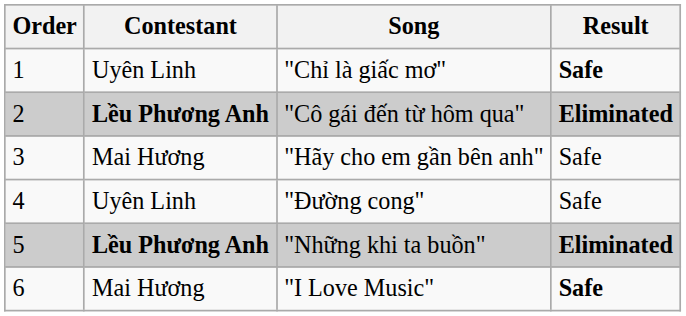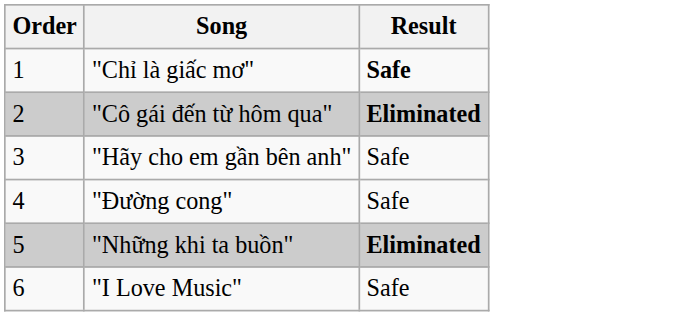 <table border="8" cellpadding="4" cellspacing="0" style="margin:  1em 1em 1em 0; background: #f9f9f9; border: 1px #aaa  solid; border-collapse: collapse; font-size: 90%;">
 <tr bgcolor="#f2f2f2">
 <th>Order</th>
-<th>Contestant</th>
 <th>Song</th>
 <th>Result</th>
 </tr>
 <tr>
 <td>1</td>
-<td>Uyên Linh</td>
 <td>"Chỉ là giấc mơ"</td>
 <td><strong>Safe</strong></td>
 </tr>
 <tr bgcolor="#CCCCCC">
 <td>2</td>
-<td><strong>Lều Phương Anh</strong></td>
 <td>"Cô gái đến từ hôm qua"</td>
 <td><strong>Eliminated</strong></td>
 </tr>
 <tr>
 <td>3</td>
-<td>Mai Hương</td>
 <td>"Hãy cho em gần bên anh"</td>
 <td>Safe</td>
 </tr>
 <tr>
 <td>4</td>
-<td>Uyên Linh</td>
 <td>"Đường cong"</td>
 <td>Safe</td>
 </tr>
 <tr bgcolor="#CCCCCC">
 <td>5</td>
-<td><strong>Lều Phương Anh</strong></td>
 <td>"Những khi ta buồn"</td>
 <td><strong>Eliminated</strong></td>
 </tr>
 <tr>
 <td>6</td>
-<td>Mai Hương</td>
 <td>"I Love Music"</td>
-<td><strong>Safe</strong></td>
+<td>Safe</td>
 </tr>
 </table>
